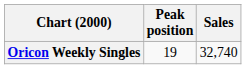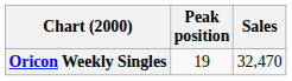 <table class="wikitable sortable plainrowheaders">
 <tr>
 <th scope="col">Chart (2000)</th>
 <th scope="col">Peak<br>position</th>
 <th scope="col">Sales</th>
 </tr>
 <tr>
 <th scope="row"><a href='#'>Oricon</a> Weekly Singles</th>
 <td align="center">19</td>
-<td align="center">32,740</td>
+<td align="center">32,470</td>
 </tr>
 </table>
